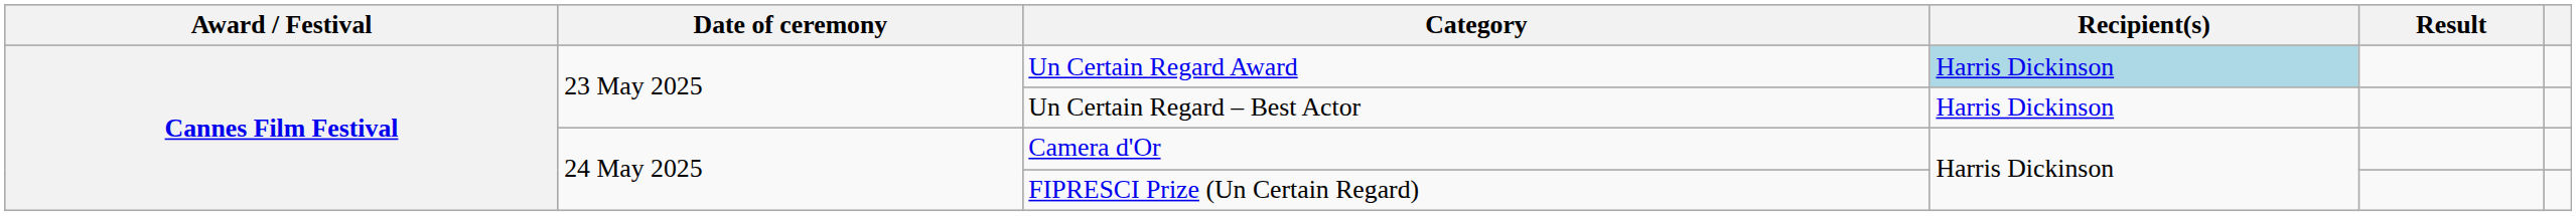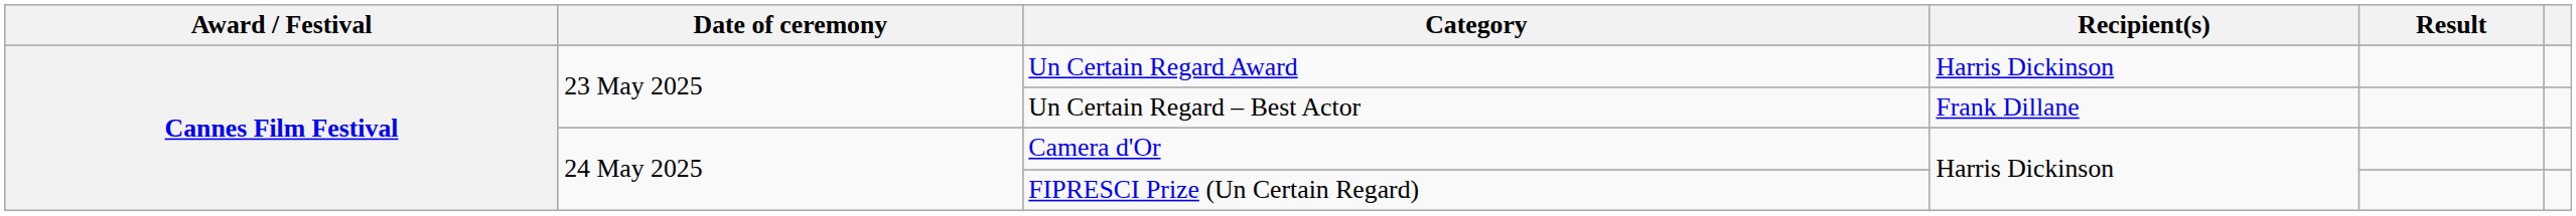 <table class="wikitable sortable plainrowheaders" style="width: 100%;">
 <tr>
 <th scope="col">Award / Festival</th>
 <th scope="col">Date of ceremony</th>
 <th scope="col">Category</th>
 <th scope="col">Recipient(s)</th>
 <th scope="col">Result</th>
 <th scope="col" class="unsortable"></th>
 </tr>
 <tr>
 <th rowspan="4" scope="row"><a href='#'>Cannes Film Festival</a></th>
 <td rowspan="2">23 May 2025</td>
 <td><a href='#'>Un Certain Regard Award</a></td>
-<td style="background: lightblue;"><a href='#'>Harris Dickinson</a></td>
+<td><a href='#'>Harris Dickinson</a></td>
 <td></td>
 <td></td>
 </tr>
 <tr>
 <td>Un Certain Regard – Best Actor</td>
-<td><a href='#'>Harris Dickinson</a></td>
+<td><a href='#'>Frank Dillane</a></td>
 <td></td>
 <td></td>
 </tr>
 <tr>
 <td rowspan="2">24 May 2025</td>
 <td><a href='#'>Camera d'Or</a></td>
 <td rowspan="2">Harris Dickinson</td>
 <td></td>
 <td></td>
 </tr>
 <tr>
 <td><a href='#'>FIPRESCI Prize</a> (Un Certain Regard)</td>
 <td></td>
 <td></td>
 </tr>
 </table>
